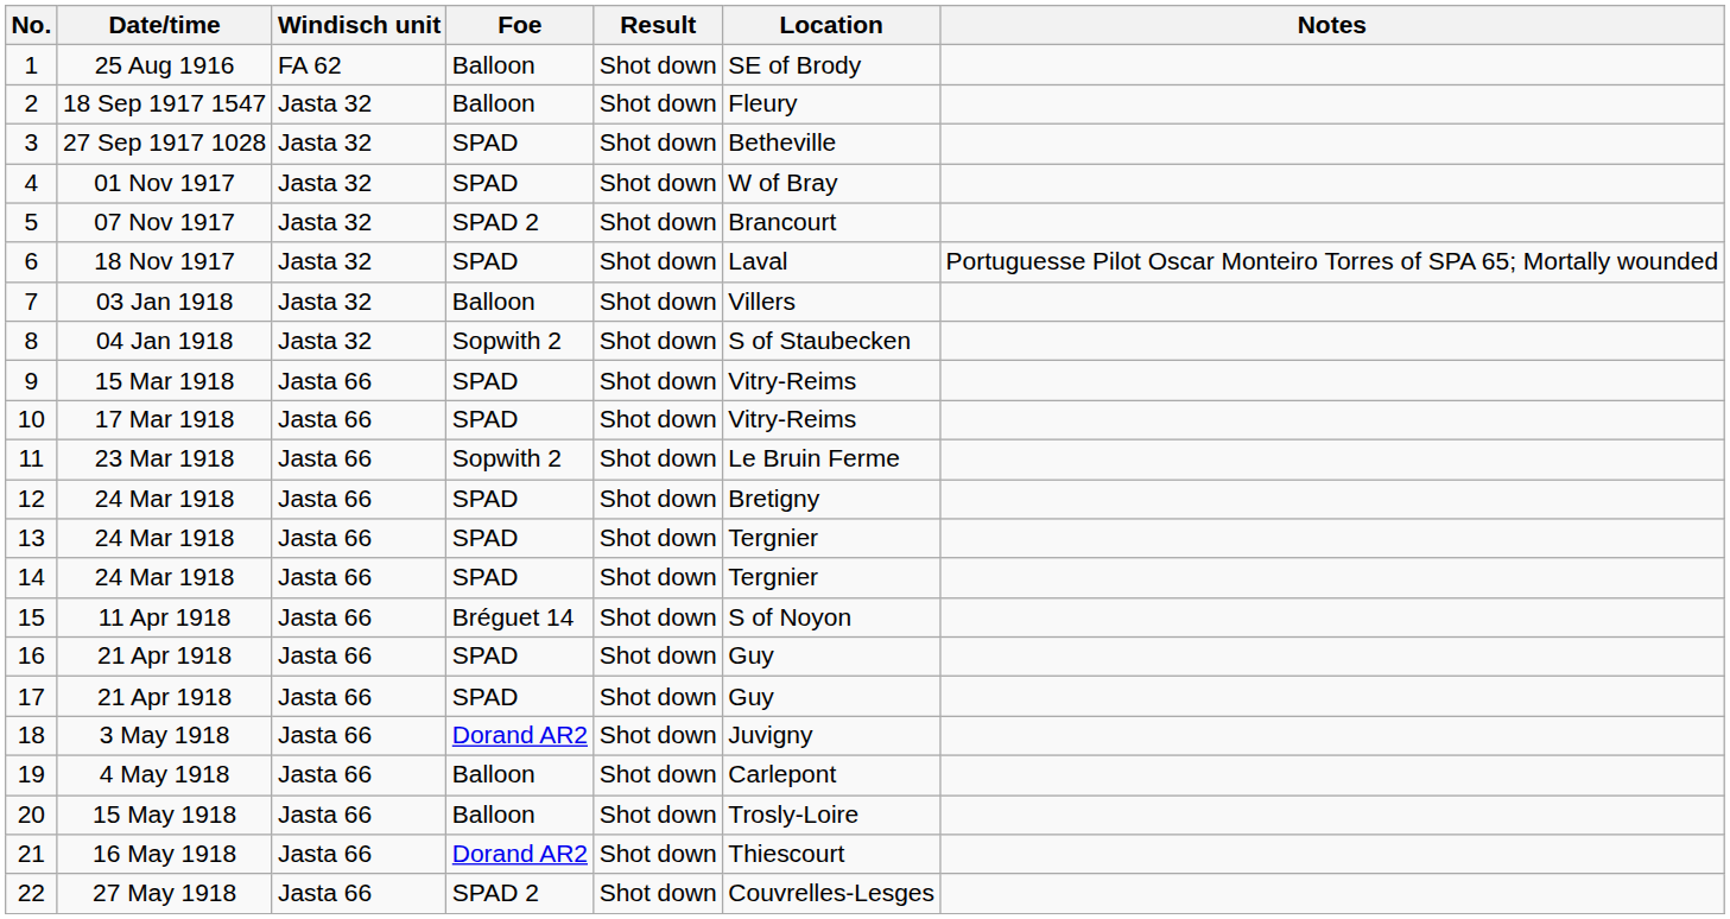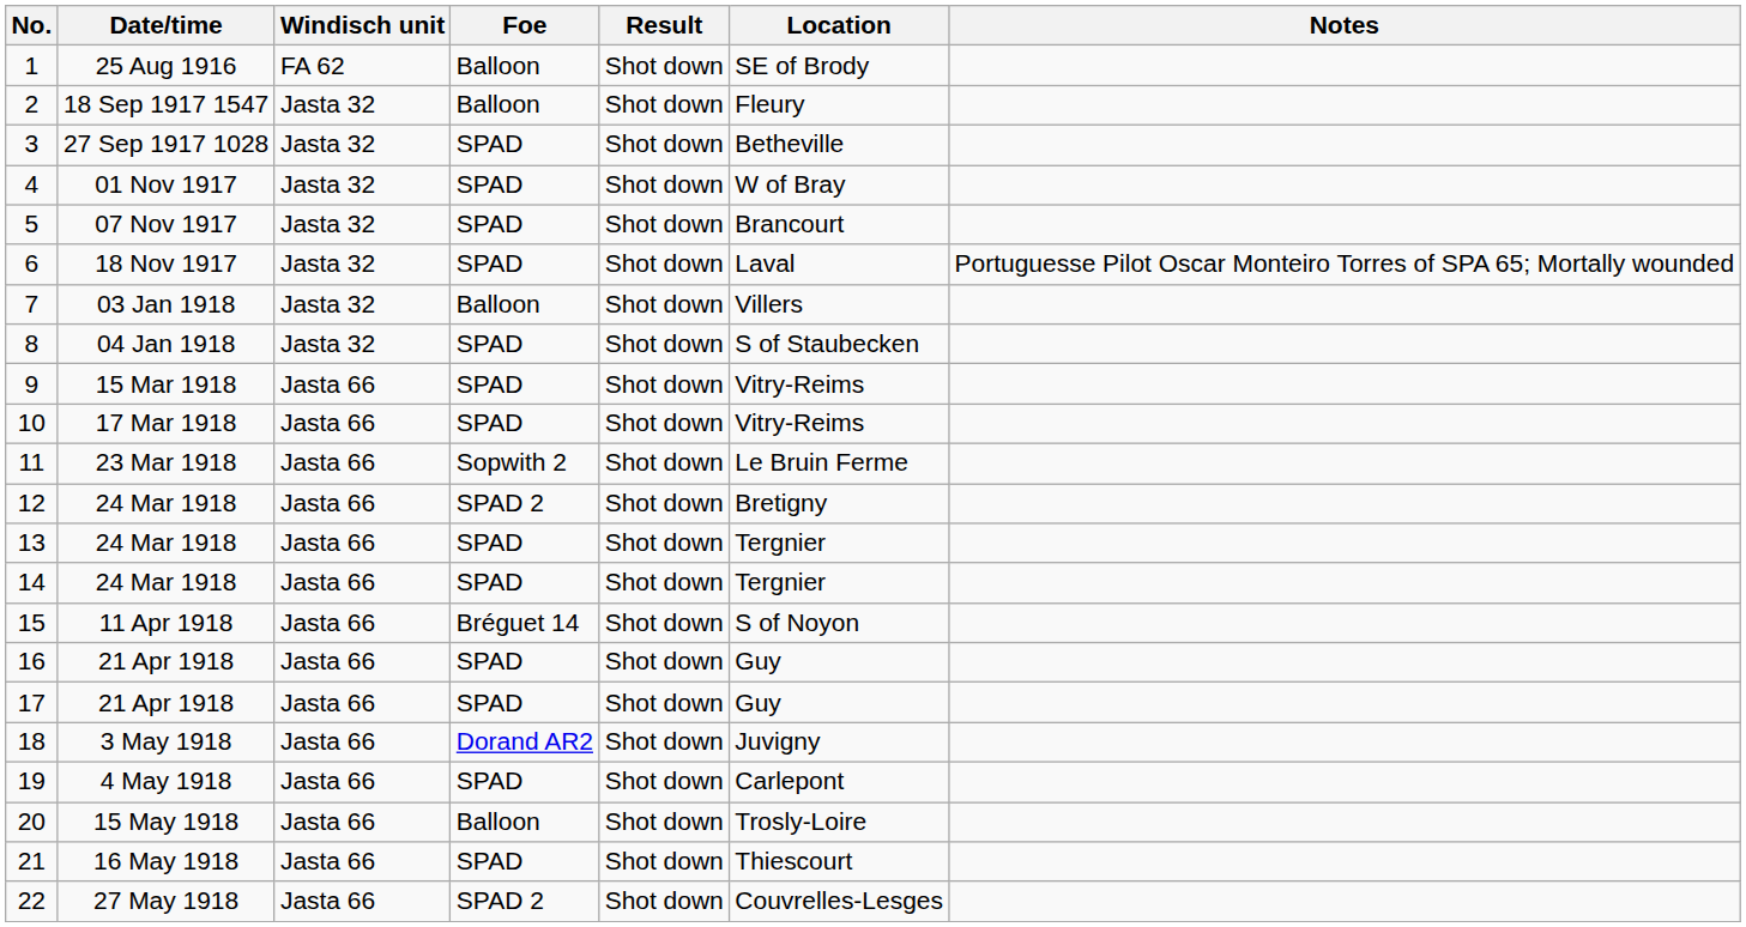 <table class="wikitable">
 <tr>
 <th>No.</th>
 <th>Date/time</th>
 <th>Windisch unit</th>
 <th>Foe</th>
 <th>Result</th>
 <th>Location</th>
 <th>Notes</th>
 </tr>
 <tr>
 <td align="center">1</td>
 <td align="center">25 Aug 1916</td>
 <td>FA 62</td>
 <td>Balloon</td>
 <td>Shot down</td>
 <td>SE of Brody</td>
 <td></td>
 </tr>
 <tr>
 <td align="center">2</td>
 <td align="center">18 Sep 1917 1547</td>
 <td>Jasta 32</td>
 <td>Balloon</td>
 <td>Shot down</td>
 <td>Fleury</td>
 <td></td>
 </tr>
 <tr>
 <td align="center">3</td>
 <td align="center">27 Sep 1917 	1028</td>
 <td>Jasta 32</td>
 <td>SPAD</td>
 <td>Shot down</td>
 <td>Betheville</td>
 <td></td>
 </tr>
 <tr>
 <td align="center">4</td>
 <td align="center">01 Nov 1917</td>
 <td>Jasta 32</td>
 <td>SPAD</td>
 <td>Shot down</td>
 <td>W of Bray</td>
 <td></td>
 </tr>
 <tr>
 <td align="center">5</td>
 <td align="center">07 Nov 1917</td>
 <td>Jasta 32</td>
-<td>SPAD 2</td>
+<td>SPAD</td>
 <td>Shot down</td>
 <td>Brancourt</td>
 <td></td>
 </tr>
 <tr>
 <td align="center">6</td>
 <td align="center">18 Nov 1917</td>
 <td>Jasta 32</td>
 <td>SPAD</td>
 <td>Shot down</td>
 <td>Laval</td>
 <td>Portuguesse Pilot Oscar Monteiro Torres  of SPA 65; Mortally wounded</td>
 </tr>
 <tr>
 <td align="center">7</td>
 <td align="center">03 Jan 1918</td>
 <td>Jasta 32</td>
 <td>Balloon</td>
 <td>Shot down</td>
 <td>Villers</td>
 <td></td>
 </tr>
 <tr>
 <td align="center">8</td>
 <td align="center">04 Jan 1918</td>
 <td>Jasta 32</td>
-<td>Sopwith 2</td>
+<td>SPAD</td>
 <td>Shot down</td>
 <td>S of Staubecken</td>
 <td></td>
 </tr>
 <tr>
 <td align="center">9</td>
 <td align="center">15 Mar 1918</td>
 <td>Jasta 66</td>
 <td>SPAD</td>
 <td>Shot down</td>
 <td>Vitry-Reims</td>
 <td></td>
 </tr>
 <tr>
 <td align="center">10</td>
 <td align="center">17 Mar 1918</td>
 <td>Jasta 66</td>
 <td>SPAD</td>
 <td>Shot down</td>
 <td>Vitry-Reims</td>
 <td></td>
 </tr>
 <tr>
 <td align="center">11</td>
 <td align="center">23 Mar 1918</td>
 <td>Jasta 66</td>
 <td>Sopwith 2</td>
 <td>Shot down</td>
 <td>Le Bruin Ferme</td>
 <td></td>
 </tr>
 <tr>
 <td align="center">12</td>
 <td align="center">24 Mar 1918</td>
 <td>Jasta 66</td>
-<td>SPAD</td>
+<td>SPAD 2</td>
 <td>Shot down</td>
 <td>Bretigny</td>
 <td></td>
 </tr>
 <tr>
 <td align="center">13</td>
 <td align="center">24 Mar 1918</td>
 <td>Jasta 66</td>
 <td>SPAD</td>
 <td>Shot down</td>
 <td>Tergnier</td>
 <td></td>
 </tr>
 <tr>
 <td align="center">14</td>
 <td align="center">24 Mar 1918</td>
 <td>Jasta 66</td>
 <td>SPAD</td>
 <td>Shot down</td>
 <td>Tergnier</td>
 <td></td>
 </tr>
 <tr>
 <td align="center">15</td>
 <td align="center">11 Apr 1918</td>
 <td>Jasta 66</td>
 <td>Bréguet 14</td>
 <td>Shot down</td>
 <td>S of Noyon</td>
 <td></td>
 </tr>
 <tr>
 <td align="center">16</td>
 <td align="center">21 Apr 1918</td>
 <td>Jasta 66</td>
 <td>SPAD</td>
 <td>Shot down</td>
 <td>Guy</td>
 <td></td>
 </tr>
 <tr>
 <td align="center">17</td>
 <td align="center">21 Apr 1918</td>
 <td>Jasta 66</td>
 <td>SPAD</td>
 <td>Shot down</td>
 <td>Guy</td>
 <td></td>
 </tr>
 <tr>
 <td align="center">18</td>
 <td align="center">3 May 1918</td>
 <td>Jasta 66</td>
 <td><a href='#'>Dorand AR2</a></td>
 <td>Shot down</td>
 <td>Juvigny</td>
 <td></td>
 </tr>
 <tr>
 <td align="center">19</td>
 <td align="center">4 May 1918</td>
 <td>Jasta 66</td>
-<td>Balloon</td>
+<td>SPAD</td>
 <td>Shot down</td>
 <td>Carlepont</td>
 <td></td>
 </tr>
 <tr>
 <td align="center">20</td>
 <td align="center">15 May 1918</td>
 <td>Jasta 66</td>
 <td>Balloon</td>
 <td>Shot down</td>
 <td>Trosly-Loire</td>
 <td></td>
 </tr>
 <tr>
 <td align="center">21</td>
 <td align="center">16 May 1918</td>
 <td>Jasta 66</td>
-<td><a href='#'>Dorand AR2</a></td>
+<td>SPAD</td>
 <td>Shot down</td>
 <td>Thiescourt</td>
 <td></td>
 </tr>
 <tr>
 <td align="center">22</td>
 <td align="center">27 May 1918</td>
 <td>Jasta 66</td>
 <td>SPAD 2</td>
 <td>Shot down</td>
 <td>Couvrelles-Lesges</td>
 <td></td>
 </tr>
 <tr>
 </tr>
 </table>
